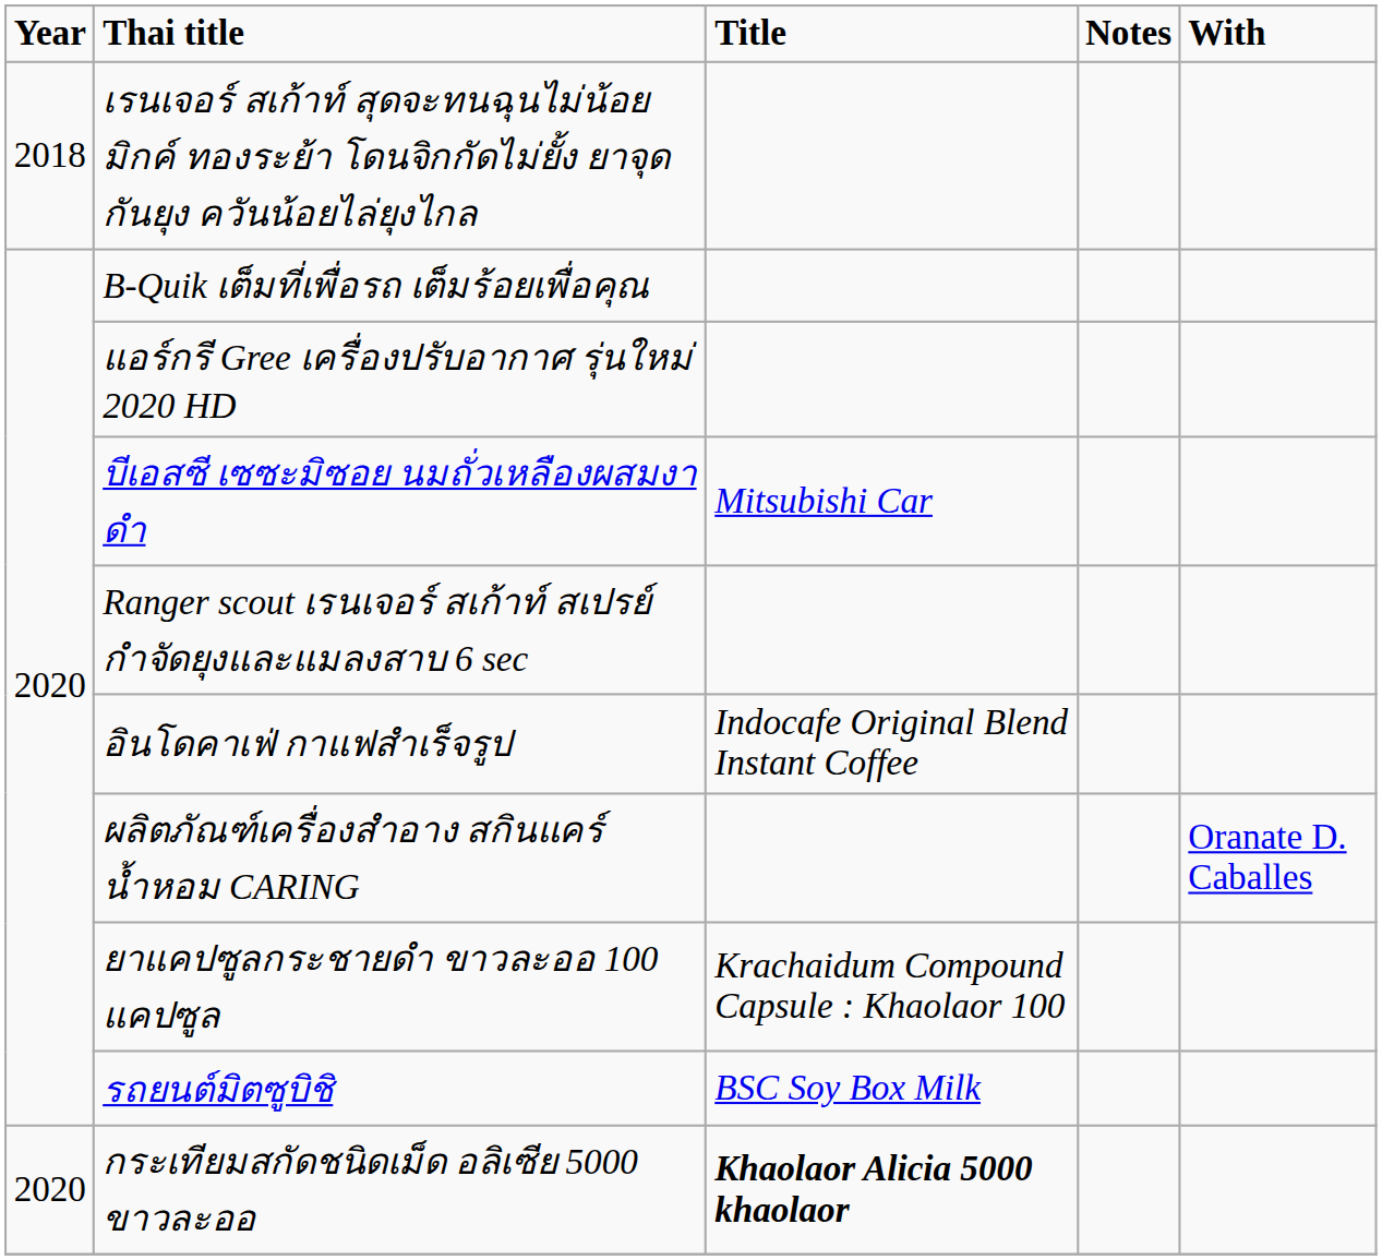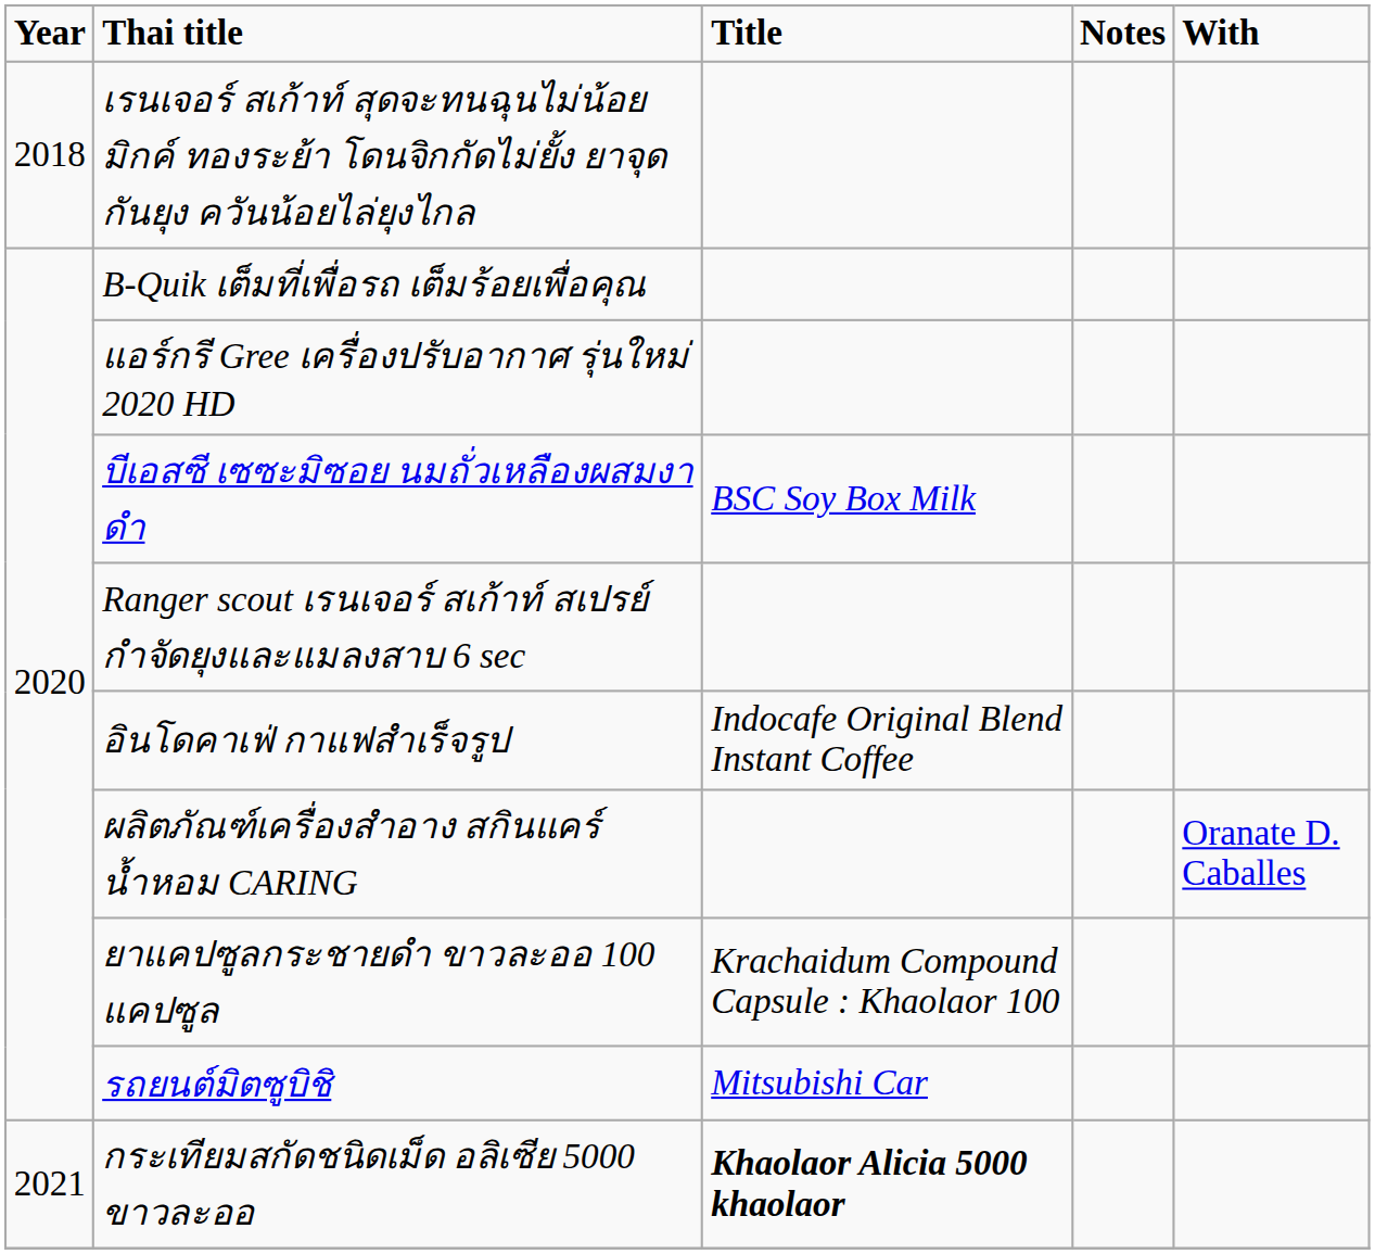 <table class="wikitable">
 <tr>
 <td><strong>Year</strong></td>
 <td><strong>Thai title</strong></td>
 <td><strong>Title</strong></td>
 <td><strong>Notes</strong></td>
 <td><strong>With</strong></td>
 </tr>
 <tr>
 <td rowspan="1">2018</td>
 <td><em>เรนเจอร์ สเก้าท์ สุดจะทนฉุนไม่น้อย มิกค์ ทองระย้า โดนจิกกัดไม่ยั้ง ยาจุดกันยุง ควันน้อยไล่ยุงไกล</em></td>
 <td><em> </em></td>
 <td></td>
 <td></td>
 </tr>
 <tr>
 <td rowspan="8">2020</td>
 <td><em>B-Quik เต็มที่เพื่อรถ เต็มร้อยเพื่อคุณ</em></td>
 <td><em> </em></td>
 <td></td>
 <td></td>
 </tr>
 <tr>
 <td><em>แอร์กรี Gree เครื่องปรับอากาศ รุ่นใหม่ 2020 HD</em></td>
 <td><em> </em></td>
 <td></td>
 <td></td>
 </tr>
 <tr>
 <td><em><a href='#'>บีเอสซี เซซะมิซอย นมถั่วเหลืองผสมงาดำ</a></em></td>
-<td><em><a href='#'>Mitsubishi Car</a></em></td>
+<td><em><a href='#'>BSC Soy Box Milk</a></em></td>
 <td></td>
 <td></td>
 </tr>
 <tr>
 <td><em>Ranger scout เรนเจอร์ สเก้าท์ สเปรย์กำจัดยุงและแมลงสาบ 6 sec</em></td>
 <td><em> </em></td>
 <td></td>
 <td></td>
 </tr>
 <tr>
 <td><em>อินโดคาเฟ่ กาแฟสำเร็จรูป</em></td>
 <td><em>Indocafe Original Blend Instant Coffee</em></td>
 <td></td>
 <td></td>
 </tr>
 <tr>
 <td><em>ผลิตภัณฑ์เครื่องสำอาง สกินแคร์ น้ำหอม CARING</em></td>
 <td><em> </em></td>
 <td></td>
 <td><a href='#'>Oranate D. Caballes</a></td>
 </tr>
 <tr>
 <td><em>ยาแคปซูลกระชายดำ ขาวละออ 100 แคปซูล</em></td>
 <td><em>Krachaidum Compound Capsule : Khaolaor 100</em></td>
 <td></td>
 <td></td>
 </tr>
 <tr>
 <td><em><a href='#'>รถยนต์มิตซูบิชิ</a></em></td>
-<td><em><a href='#'>BSC Soy Box Milk</a></em></td>
+<td><em><a href='#'>Mitsubishi Car</a></em></td>
 <td></td>
 <td></td>
 </tr>
 <tr>
-<td rowspan="1">2020</td>
+<td rowspan="1">2021</td>
 <td><em>กระเทียมสกัดชนิดเม็ด อลิเซีย 5000 ขาวละออ</em></td>
 <td><strong><em>Khaolaor Alicia 5000 khaolaor</em></strong></td>
 <td></td>
 <td></td>
 </tr>
 <tr>
 </tr>
 </table>
